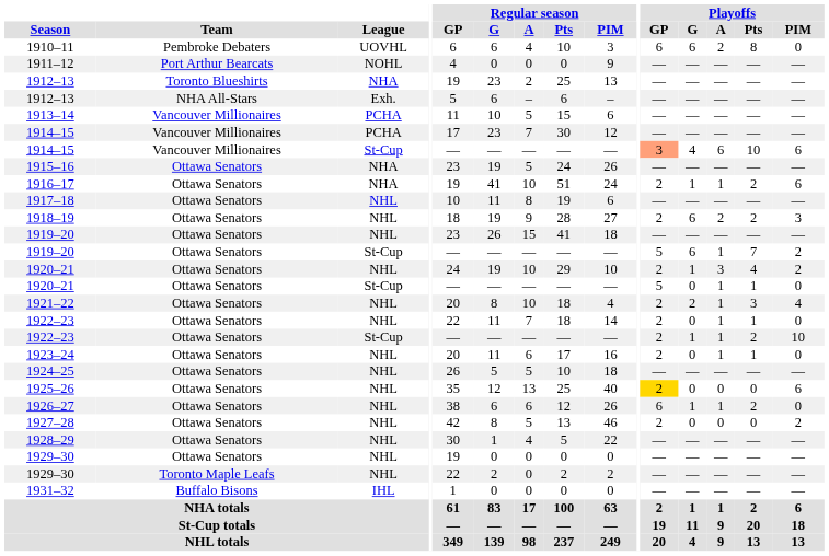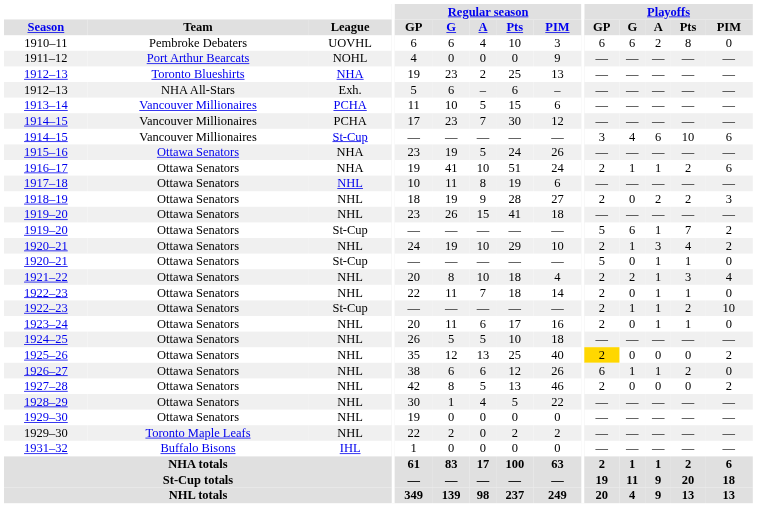 <table border="0" cellpadding="1" cellspacing="0" style="text-align:center; width:60em">
 <tr bgcolor="#e0e0e0">
 <th colspan="3" bgcolor="#ffffff"></th>
 <th rowspan="100" bgcolor="#ffffff"></th>
 <th colspan="5"><a href='#'>Regular season</a></th>
 <th rowspan="100" bgcolor="#ffffff"></th>
 <th colspan="5"><a href='#'>Playoffs</a></th>
 </tr>
 <tr bgcolor="#e0e0e0">
 <th><a href='#'>Season</a></th>
 <th>Team</th>
 <th>League</th>
 <th>GP</th>
 <th><a href='#'>G</a></th>
 <th><a href='#'>A</a></th>
 <th><a href='#'>Pts</a></th>
 <th><a href='#'>PIM</a></th>
 <th>GP</th>
 <th>G</th>
 <th>A</th>
 <th>Pts</th>
 <th>PIM</th>
 </tr>
 <tr>
 <td>1910–11</td>
 <td>Pembroke Debaters</td>
 <td>UOVHL</td>
 <td>6</td>
 <td>6</td>
 <td>4</td>
 <td>10</td>
 <td>3</td>
 <td>6</td>
 <td>6</td>
 <td>2</td>
 <td>8</td>
 <td>0</td>
 </tr>
 <tr bgcolor="#f0f0f0">
 <td>1911–12</td>
 <td><a href='#'>Port Arthur Bearcats</a></td>
 <td>NOHL</td>
 <td>4</td>
 <td>0</td>
 <td>0</td>
 <td>0</td>
 <td>9</td>
 <td>—</td>
 <td>—</td>
 <td>—</td>
 <td>—</td>
 <td>—</td>
 </tr>
 <tr>
 <td><a href='#'>1912–13</a></td>
 <td><a href='#'>Toronto Blueshirts</a></td>
 <td><a href='#'>NHA</a></td>
 <td>19</td>
 <td>23</td>
 <td>2</td>
 <td>25</td>
 <td>13</td>
 <td>—</td>
 <td>—</td>
 <td>—</td>
 <td>—</td>
 <td>—</td>
 </tr>
 <tr bgcolor="#f0f0f0">
 <td>1912–13</td>
 <td>NHA All-Stars</td>
 <td>Exh.</td>
 <td>5</td>
 <td>6</td>
 <td>–</td>
 <td>6</td>
 <td>–</td>
 <td>—</td>
 <td>—</td>
 <td>—</td>
 <td>—</td>
 <td>—</td>
 </tr>
 <tr>
 <td><a href='#'>1913–14</a></td>
 <td><a href='#'>Vancouver Millionaires</a></td>
 <td><a href='#'>PCHA</a></td>
 <td>11</td>
 <td>10</td>
 <td>5</td>
 <td>15</td>
 <td>6</td>
 <td>—</td>
 <td>—</td>
 <td>—</td>
 <td>—</td>
 <td>—</td>
 </tr>
 <tr bgcolor="#f0f0f0">
 <td><a href='#'>1914–15</a></td>
 <td>Vancouver Millionaires</td>
 <td>PCHA</td>
 <td>17</td>
 <td>23</td>
 <td>7</td>
 <td>30</td>
 <td>12</td>
 <td>—</td>
 <td>—</td>
 <td>—</td>
 <td>—</td>
 <td>—</td>
 </tr>
 <tr>
 <td><a href='#'>1914–15</a></td>
 <td>Vancouver Millionaires</td>
 <td><a href='#'>St-Cup</a></td>
 <td>—</td>
 <td>—</td>
 <td>—</td>
 <td>—</td>
 <td>—</td>
-<td style="background: lightsalmon;">3</td>
+<td>3</td>
 <td>4</td>
 <td>6</td>
 <td>10</td>
 <td>6</td>
 </tr>
 <tr bgcolor="#f0f0f0">
 <td><a href='#'>1915–16</a></td>
 <td><a href='#'>Ottawa Senators</a></td>
 <td>NHA</td>
 <td>23</td>
 <td>19</td>
 <td>5</td>
 <td>24</td>
 <td>26</td>
 <td>—</td>
 <td>—</td>
 <td>—</td>
 <td>—</td>
 <td>—</td>
 </tr>
 <tr>
 <td><a href='#'>1916–17</a></td>
 <td>Ottawa Senators</td>
 <td>NHA</td>
 <td>19</td>
 <td>41</td>
 <td>10</td>
 <td>51</td>
 <td>24</td>
 <td>2</td>
 <td>1</td>
 <td>1</td>
 <td>2</td>
 <td>6</td>
 </tr>
 <tr bgcolor="#f0f0f0">
 <td><a href='#'>1917–18</a></td>
 <td>Ottawa Senators</td>
 <td><a href='#'>NHL</a></td>
 <td>10</td>
 <td>11</td>
 <td>8</td>
 <td>19</td>
 <td>6</td>
 <td>—</td>
 <td>—</td>
 <td>—</td>
 <td>—</td>
 <td>—</td>
 </tr>
 <tr>
 <td><a href='#'>1918–19</a></td>
 <td>Ottawa Senators</td>
 <td>NHL</td>
 <td>18</td>
 <td>19</td>
 <td>9</td>
 <td>28</td>
 <td>27</td>
 <td>2</td>
-<td>6</td>
+<td>0</td>
 <td>2</td>
 <td>2</td>
 <td>3</td>
 </tr>
 <tr bgcolor="#f0f0f0">
 <td><a href='#'>1919–20</a></td>
 <td>Ottawa Senators</td>
 <td>NHL</td>
 <td>23</td>
 <td>26</td>
 <td>15</td>
 <td>41</td>
 <td>18</td>
 <td>—</td>
 <td>—</td>
 <td>—</td>
 <td>—</td>
 <td>—</td>
 </tr>
 <tr>
 <td><a href='#'>1919–20</a></td>
 <td>Ottawa Senators</td>
 <td>St-Cup</td>
 <td>—</td>
 <td>—</td>
 <td>—</td>
 <td>—</td>
 <td>—</td>
 <td>5</td>
 <td>6</td>
 <td>1</td>
 <td>7</td>
 <td>2</td>
 </tr>
 <tr bgcolor="#f0f0f0">
 <td><a href='#'>1920–21</a></td>
 <td>Ottawa Senators</td>
 <td>NHL</td>
 <td>24</td>
 <td>19</td>
 <td>10</td>
 <td>29</td>
 <td>10</td>
 <td>2</td>
 <td>1</td>
 <td>3</td>
 <td>4</td>
 <td>2</td>
 </tr>
 <tr>
 <td><a href='#'>1920–21</a></td>
 <td>Ottawa Senators</td>
 <td>St-Cup</td>
 <td>—</td>
 <td>—</td>
 <td>—</td>
 <td>—</td>
 <td>—</td>
 <td>5</td>
 <td>0</td>
 <td>1</td>
 <td>1</td>
 <td>0</td>
 </tr>
 <tr bgcolor="#f0f0f0">
 <td><a href='#'>1921–22</a></td>
 <td>Ottawa Senators</td>
 <td>NHL</td>
 <td>20</td>
 <td>8</td>
 <td>10</td>
 <td>18</td>
 <td>4</td>
 <td>2</td>
 <td>2</td>
 <td>1</td>
 <td>3</td>
 <td>4</td>
 </tr>
 <tr>
 <td><a href='#'>1922–23</a></td>
 <td>Ottawa Senators</td>
 <td>NHL</td>
 <td>22</td>
 <td>11</td>
 <td>7</td>
 <td>18</td>
 <td>14</td>
 <td>2</td>
 <td>0</td>
 <td>1</td>
 <td>1</td>
 <td>0</td>
 </tr>
 <tr bgcolor="#f0f0f0">
 <td><a href='#'>1922–23</a></td>
 <td>Ottawa Senators</td>
 <td>St-Cup</td>
 <td>—</td>
 <td>—</td>
 <td>—</td>
 <td>—</td>
 <td>—</td>
 <td>2</td>
 <td>1</td>
 <td>1</td>
 <td>2</td>
 <td>10</td>
 </tr>
 <tr>
 <td><a href='#'>1923–24</a></td>
 <td>Ottawa Senators</td>
 <td>NHL</td>
 <td>20</td>
 <td>11</td>
 <td>6</td>
 <td>17</td>
 <td>16</td>
 <td>2</td>
 <td>0</td>
 <td>1</td>
 <td>1</td>
 <td>0</td>
 </tr>
 <tr bgcolor="#f0f0f0">
 <td><a href='#'>1924–25</a></td>
 <td>Ottawa Senators</td>
 <td>NHL</td>
 <td>26</td>
 <td>5</td>
 <td>5</td>
 <td>10</td>
 <td>18</td>
 <td>—</td>
 <td>—</td>
 <td>—</td>
 <td>—</td>
 <td>—</td>
 </tr>
 <tr>
 <td><a href='#'>1925–26</a></td>
 <td>Ottawa Senators</td>
 <td>NHL</td>
 <td>35</td>
 <td>12</td>
 <td>13</td>
 <td>25</td>
 <td>40</td>
 <td style="background: gold;">2</td>
 <td>0</td>
 <td>0</td>
 <td>0</td>
-<td>6</td>
+<td>2</td>
 </tr>
 <tr bgcolor="#f0f0f0">
 <td><a href='#'>1926–27</a></td>
 <td>Ottawa Senators</td>
 <td>NHL</td>
 <td>38</td>
 <td>6</td>
 <td>6</td>
 <td>12</td>
 <td>26</td>
 <td>6</td>
 <td>1</td>
 <td>1</td>
 <td>2</td>
 <td>0</td>
 </tr>
 <tr>
 <td><a href='#'>1927–28</a></td>
 <td>Ottawa Senators</td>
 <td>NHL</td>
 <td>42</td>
 <td>8</td>
 <td>5</td>
 <td>13</td>
 <td>46</td>
 <td>2</td>
 <td>0</td>
 <td>0</td>
 <td>0</td>
 <td>2</td>
 </tr>
 <tr bgcolor="#f0f0f0">
 <td><a href='#'>1928–29</a></td>
 <td>Ottawa Senators</td>
 <td>NHL</td>
 <td>30</td>
 <td>1</td>
 <td>4</td>
 <td>5</td>
 <td>22</td>
 <td>—</td>
 <td>—</td>
 <td>—</td>
 <td>—</td>
 <td>—</td>
 </tr>
 <tr>
 <td><a href='#'>1929–30</a></td>
 <td>Ottawa Senators</td>
 <td>NHL</td>
 <td>19</td>
 <td>0</td>
 <td>0</td>
 <td>0</td>
 <td>0</td>
 <td>—</td>
 <td>—</td>
 <td>—</td>
 <td>—</td>
 <td>—</td>
 </tr>
 <tr bgcolor="#f0f0f0">
 <td>1929–30</td>
 <td><a href='#'>Toronto Maple Leafs</a></td>
 <td>NHL</td>
 <td>22</td>
 <td>2</td>
 <td>0</td>
 <td>2</td>
 <td>2</td>
 <td>—</td>
 <td>—</td>
 <td>—</td>
 <td>—</td>
 <td>—</td>
 </tr>
 <tr>
 <td><a href='#'>1931–32</a></td>
 <td><a href='#'>Buffalo Bisons</a></td>
 <td><a href='#'>IHL</a></td>
 <td>1</td>
 <td>0</td>
 <td>0</td>
 <td>0</td>
 <td>0</td>
 <td>—</td>
 <td>—</td>
 <td>—</td>
 <td>—</td>
 <td>—</td>
 </tr>
 <tr bgcolor="#e0e0e0">
 <th colspan="3">NHA totals</th>
 <th>61</th>
 <th>83</th>
 <th>17</th>
 <th>100</th>
 <th>63</th>
 <th>2</th>
 <th>1</th>
 <th>1</th>
 <th>2</th>
 <th>6</th>
 </tr>
 <tr bgcolor="#e0e0e0">
 <th colspan="3">St-Cup totals</th>
 <th>—</th>
 <th>—</th>
 <th>—</th>
 <th>—</th>
 <th>—</th>
 <th>19</th>
 <th>11</th>
 <th>9</th>
 <th>20</th>
 <th>18</th>
 </tr>
 <tr bgcolor="#e0e0e0">
 <th colspan="3">NHL totals</th>
 <th>349</th>
 <th>139</th>
 <th>98</th>
 <th>237</th>
 <th>249</th>
 <th>20</th>
 <th>4</th>
 <th>9</th>
 <th>13</th>
 <th>13</th>
 </tr>
 </table>
